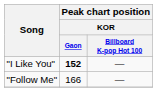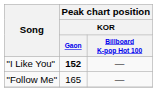 <table class="wikitable sortable" style="text-align:center;">
 <tr>
 <th rowspan="3">Song</th>
 <th colspan="9">Peak chart position</th>
 </tr>
 <tr>
 <th colspan="2"><small>KOR</small></th>
 </tr>
 <tr style="font-size:smaller;">
 <th align=center><small><a href='#'>Gaon</a></small><br></th>
 <th><small><a href='#'>Billboard</a><br><a href='#'>K-pop Hot 100</a></small><br></th>
 </tr>
 <tr>
 <td align="left">"I Like You"</td>
 <td><strong>152</strong></td>
 <td>—</td>
 </tr>
 <tr>
 <td align="left">"Follow Me"</td>
-<td>166</td>
+<td>165</td>
 <td>—</td>
 </tr>
 <tr>
 </tr>
 </table>
